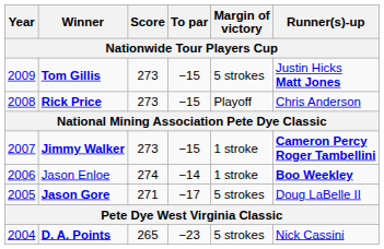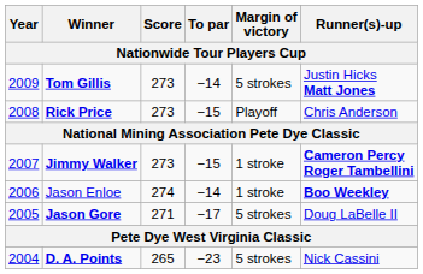 <table class=wikitable style=font-size:95%>
 <tr>
 <th>Year</th>
 <th>Winner</th>
 <th>Score</th>
 <th>To par</th>
 <th>Margin of<br>victory</th>
 <th>Runner(s)-up</th>
 </tr>
 <tr>
 <th colspan=7>Nationwide Tour Players Cup</th>
 </tr>
 <tr>
 <td><a href='#'>2009</a></td>
 <td> <strong><a href='#'>Tom Gillis</a></strong></td>
 <td align=center>273</td>
-<td align=center>−15</td>
+<td align=center>−14</td>
 <td>5 strokes</td>
 <td> <a href='#'>Justin Hicks</a><br> <strong><a href='#'>Matt Jones</a></strong></td>
 </tr>
 <tr>
 <td><a href='#'>2008</a></td>
 <td> <strong><a href='#'>Rick Price</a></strong></td>
 <td align=center>273</td>
 <td align=center>−15</td>
 <td>Playoff</td>
 <td> <a href='#'>Chris Anderson</a></td>
 </tr>
 <tr>
 <th colspan=7>National Mining Association Pete Dye Classic</th>
 </tr>
 <tr>
 <td><a href='#'>2007</a></td>
 <td> <strong><a href='#'>Jimmy Walker</a></strong></td>
 <td align=center>273</td>
 <td align=center>−15</td>
 <td>1 stroke</td>
 <td> <strong><a href='#'>Cameron Percy</a></strong><br> <strong><a href='#'>Roger Tambellini</a></strong></td>
 </tr>
 <tr>
 <td><a href='#'>2006</a></td>
 <td> <a href='#'>Jason Enloe</a></td>
 <td align=center>274</td>
 <td align=center>−14</td>
 <td>1 stroke</td>
 <td> <strong><a href='#'>Boo Weekley</a></strong></td>
 </tr>
 <tr>
 <td><a href='#'>2005</a></td>
 <td> <strong><a href='#'>Jason Gore</a></strong></td>
 <td align=center>271</td>
 <td align=center>−17</td>
 <td>5 strokes</td>
 <td> <a href='#'>Doug LaBelle II</a></td>
 </tr>
 <tr>
 <th colspan=7>Pete Dye West Virginia Classic</th>
 </tr>
 <tr>
 <td><a href='#'>2004</a></td>
 <td> <strong><a href='#'>D. A. Points</a></strong></td>
 <td align=center>265</td>
 <td align=center>−23</td>
 <td>5 strokes</td>
 <td> <a href='#'>Nick Cassini</a></td>
 </tr>
 </table>
